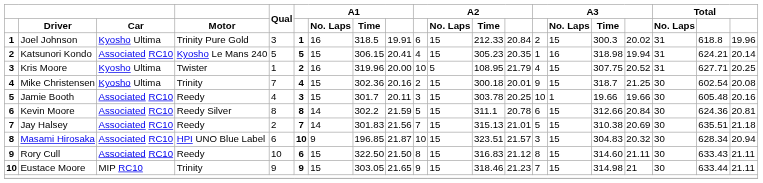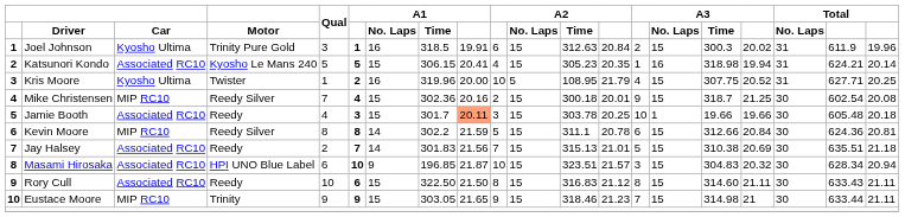 <table style="margin:0 1em 0 0; border:1px #aaa solid; border-collapse:collapse; font-size:85%;" cellspacing="0" cellpadding="2" border="2">
 <tr>
 <th colspan="3"></th>
 <th></th>
 <th rowspan="2" style="text-align:center;">Qual</th>
 <th colspan="4" style="text-align:center;">A1</th>
 <th colspan="4" style="text-align:center;">A2</th>
 <th colspan="4" style="text-align:center;">A3</th>
 <th colspan="3" style="text-align:center;">Total</th>
 </tr>
 <tr>
 <th style="text-align:center;"></th>
 <th style="text-align:center;">Driver</th>
 <th style="text-align:center;">Car</th>
 <th>Motor</th>
 <th style="text-align:center;"></th>
 <th style="text-align:center;">No. Laps</th>
 <th style="text-align:center;">Time</th>
 <th style="text-align:center;"></th>
 <th style="text-align:center;"></th>
 <th style="text-align:center;">No. Laps</th>
 <th style="text-align:center;">Time</th>
 <th style="text-align:center;"></th>
 <th style="text-align:center;"></th>
 <th style="text-align:center;">No. Laps</th>
 <th style="text-align:center;">Time</th>
 <th style="text-align:center;"></th>
 <th style="text-align:center;">No. Laps</th>
 <th style="text-align:center;"></th>
 <th style="text-align:center;"></th>
 </tr>
 <tr>
 <th>1</th>
 <td> Joel Johnson</td>
 <td><a href='#'>Kyosho</a> Ultima</td>
 <td>Trinity Pure Gold</td>
 <td>3</td>
 <th>1</th>
 <td>16</td>
 <td>318.5</td>
 <td>19.91</td>
 <td>6</td>
 <td>15</td>
-<td>212.33</td>
+<td>312.63</td>
 <td>20.84</td>
 <td>2</td>
 <td>15</td>
 <td>300.3</td>
 <td>20.02</td>
 <td>31</td>
-<td>618.8</td>
+<td>611.9</td>
 <td>19.96</td>
 </tr>
 <tr>
 <th>2</th>
 <td> Katsunori Kondo</td>
 <td><a href='#'>Associated</a> <a href='#'>RC10</a></td>
 <td><a href='#'>Kyosho</a> Le Mans 240</td>
 <td>5</td>
 <th>5</th>
 <td>15</td>
 <td>306.15</td>
 <td>20.41</td>
 <td>4</td>
 <td>15</td>
 <td>305.23</td>
 <td>20.35</td>
 <td>1</td>
 <td>16</td>
 <td>318.98</td>
 <td>19.94</td>
 <td>31</td>
 <td>624.21</td>
 <td>20.14</td>
 </tr>
 <tr>
 <th>3</th>
 <td> Kris Moore</td>
 <td><a href='#'>Kyosho</a> Ultima</td>
 <td>Twister</td>
 <td>1</td>
 <th>2</th>
 <td>16</td>
 <td>319.96</td>
 <td>20.00</td>
 <td>10</td>
 <td>5</td>
 <td>108.95</td>
 <td>21.79</td>
 <td>4</td>
 <td>15</td>
 <td>307.75</td>
 <td>20.52</td>
 <td>31</td>
 <td>627.71</td>
 <td>20.25</td>
 </tr>
 <tr>
 <th>4</th>
 <td> Mike Christensen</td>
-<td><a href='#'>Kyosho</a> Ultima</td>
-<td>Trinity</td>
+<td>MIP <a href='#'>RC10</a></td>
+<td>Reedy Silver</td>
 <td>7</td>
 <th>4</th>
 <td>15</td>
 <td>302.36</td>
 <td>20.16</td>
 <td>2</td>
 <td>15</td>
 <td>300.18</td>
 <td>20.01</td>
 <td>9</td>
 <td>15</td>
 <td>318.7</td>
 <td>21.25</td>
 <td>30</td>
 <td>602.54</td>
 <td>20.08</td>
 </tr>
 <tr>
 <th>5</th>
 <td> Jamie Booth</td>
 <td><a href='#'>Associated</a> <a href='#'>RC10</a></td>
 <td>Reedy</td>
 <td>4</td>
 <th>3</th>
 <td>15</td>
 <td>301.7</td>
-<td>20.11</td>
+<td style="background: lightsalmon;">20.11</td>
 <td>3</td>
 <td>15</td>
 <td>303.78</td>
 <td>20.25</td>
 <td>10</td>
 <td>1</td>
 <td>19.66</td>
 <td>19.66</td>
 <td>30</td>
 <td>605.48</td>
-<td>20.16</td>
+<td>20.18</td>
 </tr>
 <tr>
 <th>6</th>
 <td> Kevin Moore</td>
-<td><a href='#'>Associated</a> <a href='#'>RC10</a></td>
+<td>MIP <a href='#'>RC10</a></td>
 <td>Reedy Silver</td>
 <td>8</td>
 <th>8</th>
 <td>14</td>
 <td>302.2</td>
 <td>21.59</td>
 <td>5</td>
 <td>15</td>
 <td>311.1</td>
 <td>20.78</td>
 <td>6</td>
 <td>15</td>
 <td>312.66</td>
 <td>20.84</td>
 <td>30</td>
 <td>624.36</td>
 <td>20.81</td>
 </tr>
 <tr>
 <th>7</th>
 <td> Jay Halsey</td>
 <td><a href='#'>Associated</a> <a href='#'>RC10</a></td>
 <td>Reedy</td>
 <td>2</td>
 <th>7</th>
 <td>14</td>
 <td>301.83</td>
 <td>21.56</td>
 <td>7</td>
 <td>15</td>
 <td>315.13</td>
 <td>21.01</td>
 <td>5</td>
 <td>15</td>
 <td>310.38</td>
 <td>20.69</td>
 <td>30</td>
 <td>635.51</td>
 <td>21.18</td>
 </tr>
 <tr>
 <th>8</th>
 <td> <a href='#'>Masami Hirosaka</a></td>
 <td><a href='#'>Associated</a> <a href='#'>RC10</a></td>
 <td><a href='#'>HPI</a> UNO Blue Label</td>
 <td>6</td>
 <th>10</th>
 <td>9</td>
 <td>196.85</td>
 <td>21.87</td>
 <td>10</td>
 <td>15</td>
 <td>323.51</td>
 <td>21.57</td>
 <td>3</td>
 <td>15</td>
 <td>304.83</td>
 <td>20.32</td>
 <td>30</td>
 <td>628.34</td>
 <td>20.94</td>
 </tr>
 <tr>
 <th>9</th>
 <td> Rory Cull</td>
 <td><a href='#'>Associated</a> <a href='#'>RC10</a></td>
 <td>Reedy</td>
 <td>10</td>
 <th>6</th>
 <td>15</td>
 <td>322.50</td>
 <td>21.50</td>
 <td>8</td>
 <td>15</td>
 <td>316.83</td>
 <td>21.12</td>
 <td>8</td>
 <td>15</td>
 <td>314.60</td>
 <td>21.11</td>
 <td>30</td>
 <td>633.43</td>
 <td>21.11</td>
 </tr>
 <tr>
 <th>10</th>
 <td> Eustace Moore</td>
 <td>MIP <a href='#'>RC10</a></td>
 <td>Trinity</td>
 <td>9</td>
 <th>9</th>
 <td>15</td>
 <td>303.05</td>
 <td>21.65</td>
 <td>9</td>
 <td>15</td>
 <td>318.46</td>
 <td>21.23</td>
 <td>7</td>
 <td>15</td>
 <td>314.98</td>
 <td>21</td>
 <td>30</td>
 <td>633.44</td>
 <td>21.11</td>
 </tr>
 <tr>
 <td colspan="20"></td>
 </tr>
 <tr>
 </tr>
 </table>
